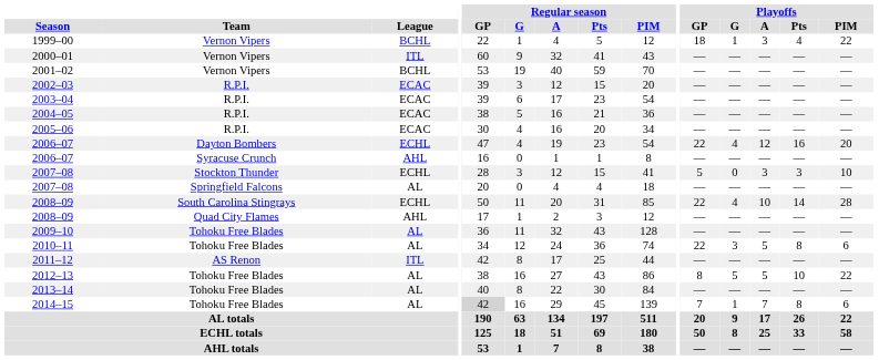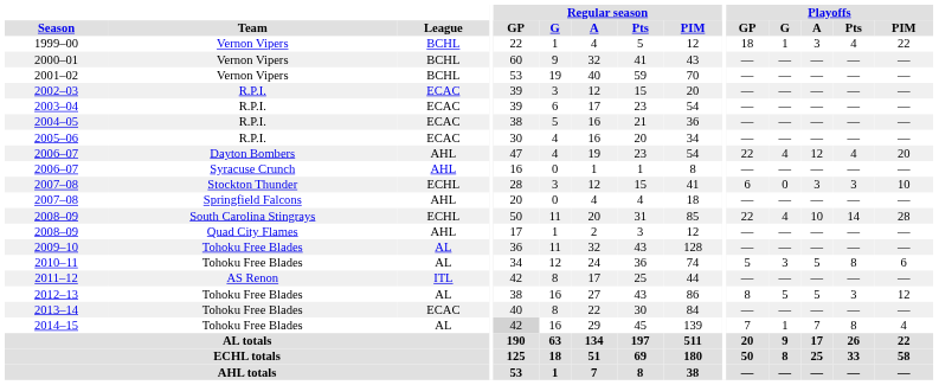 <table border="0" cellpadding="1" cellspacing="0" style="text-align:center; width:75%">
 <tr bgcolor="#e0e0e0">
 <th colspan="3" bgcolor="#ffffff"></th>
 <th rowspan="99" bgcolor="#ffffff"></th>
 <th colspan="5"><a href='#'>Regular season</a></th>
 <th rowspan="99" bgcolor="#ffffff"></th>
 <th colspan="5"><a href='#'>Playoffs</a></th>
 </tr>
 <tr bgcolor="#e0e0e0">
 <th><a href='#'>Season</a></th>
 <th>Team</th>
 <th>League</th>
 <th>GP</th>
 <th><a href='#'>G</a></th>
 <th><a href='#'>A</a></th>
 <th><a href='#'>Pts</a></th>
 <th><a href='#'>PIM</a></th>
 <th>GP</th>
 <th>G</th>
 <th>A</th>
 <th>Pts</th>
 <th>PIM</th>
 </tr>
 <tr ALIGN="center">
 <td>1999–00</td>
 <td><a href='#'>Vernon Vipers</a></td>
 <td><a href='#'>BCHL</a></td>
 <td>22</td>
 <td>1</td>
 <td>4</td>
 <td>5</td>
 <td>12</td>
 <td>18</td>
 <td>1</td>
 <td>3</td>
 <td>4</td>
 <td>22</td>
 </tr>
 <tr ALIGN="center" bgcolor="#f0f0f0">
 <td>2000–01</td>
 <td>Vernon Vipers</td>
-<td><a href='#'>ITL</a></td>
+<td>BCHL</td>
 <td>60</td>
 <td>9</td>
 <td>32</td>
 <td>41</td>
 <td>43</td>
 <td>—</td>
 <td>—</td>
 <td>—</td>
 <td>—</td>
 <td>—</td>
 </tr>
 <tr ALIGN="center">
 <td>2001–02</td>
 <td>Vernon Vipers</td>
 <td>BCHL</td>
 <td>53</td>
 <td>19</td>
 <td>40</td>
 <td>59</td>
 <td>70</td>
 <td>—</td>
 <td>—</td>
 <td>—</td>
 <td>—</td>
 <td>—</td>
 </tr>
 <tr ALIGN="center" bgcolor="#f0f0f0">
 <td><a href='#'>2002–03</a></td>
 <td><a href='#'>R.P.I.</a></td>
 <td><a href='#'>ECAC</a></td>
 <td>39</td>
 <td>3</td>
 <td>12</td>
 <td>15</td>
 <td>20</td>
 <td>—</td>
 <td>—</td>
 <td>—</td>
 <td>—</td>
 <td>—</td>
 </tr>
 <tr ALIGN="center">
 <td><a href='#'>2003–04</a></td>
 <td>R.P.I.</td>
 <td>ECAC</td>
 <td>39</td>
 <td>6</td>
 <td>17</td>
 <td>23</td>
 <td>54</td>
 <td>—</td>
 <td>—</td>
 <td>—</td>
 <td>—</td>
 <td>—</td>
 </tr>
 <tr ALIGN="center" bgcolor="#f0f0f0">
 <td><a href='#'>2004–05</a></td>
 <td>R.P.I.</td>
 <td>ECAC</td>
 <td>38</td>
 <td>5</td>
 <td>16</td>
 <td>21</td>
 <td>36</td>
 <td>—</td>
 <td>—</td>
 <td>—</td>
 <td>—</td>
 <td>—</td>
 </tr>
 <tr ALIGN="center">
 <td><a href='#'>2005–06</a></td>
 <td>R.P.I.</td>
 <td>ECAC</td>
 <td>30</td>
 <td>4</td>
 <td>16</td>
 <td>20</td>
 <td>34</td>
 <td>—</td>
 <td>—</td>
 <td>—</td>
 <td>—</td>
 <td>—</td>
 </tr>
 <tr ALIGN="center" bgcolor="#f0f0f0">
 <td><a href='#'>2006–07</a></td>
 <td><a href='#'>Dayton Bombers</a></td>
-<td><a href='#'>ECHL</a></td>
+<td>AHL</td>
 <td>47</td>
 <td>4</td>
 <td>19</td>
 <td>23</td>
 <td>54</td>
 <td>22</td>
 <td>4</td>
 <td>12</td>
-<td>16</td>
+<td>4</td>
 <td>20</td>
 </tr>
 <tr ALIGN="center">
 <td><a href='#'>2006–07</a></td>
 <td><a href='#'>Syracuse Crunch</a></td>
 <td><a href='#'>AHL</a></td>
 <td>16</td>
 <td>0</td>
 <td>1</td>
 <td>1</td>
 <td>8</td>
 <td>—</td>
 <td>—</td>
 <td>—</td>
 <td>—</td>
 <td>—</td>
 </tr>
 <tr ALIGN="center" bgcolor="#f0f0f0">
 <td><a href='#'>2007–08</a></td>
 <td><a href='#'>Stockton Thunder</a></td>
 <td>ECHL</td>
 <td>28</td>
 <td>3</td>
 <td>12</td>
 <td>15</td>
 <td>41</td>
-<td>5</td>
+<td>6</td>
 <td>0</td>
 <td>3</td>
 <td>3</td>
 <td>10</td>
 </tr>
 <tr ALIGN="center">
 <td><a href='#'>2007–08</a></td>
 <td><a href='#'>Springfield Falcons</a></td>
-<td>AL</td>
+<td>AHL</td>
 <td>20</td>
 <td>0</td>
 <td>4</td>
 <td>4</td>
 <td>18</td>
 <td>—</td>
 <td>—</td>
 <td>—</td>
 <td>—</td>
 <td>—</td>
 </tr>
 <tr ALIGN="center" bgcolor="#f0f0f0">
 <td><a href='#'>2008–09</a></td>
 <td><a href='#'>South Carolina Stingrays</a></td>
 <td>ECHL</td>
 <td>50</td>
 <td>11</td>
 <td>20</td>
 <td>31</td>
 <td>85</td>
 <td>22</td>
 <td>4</td>
 <td>10</td>
 <td>14</td>
 <td>28</td>
 </tr>
 <tr ALIGN="center">
 <td><a href='#'>2008–09</a></td>
 <td><a href='#'>Quad City Flames</a></td>
 <td>AHL</td>
 <td>17</td>
 <td>1</td>
 <td>2</td>
 <td>3</td>
 <td>12</td>
 <td>—</td>
 <td>—</td>
 <td>—</td>
 <td>—</td>
 <td>—</td>
 </tr>
 <tr ALIGN="center" bgcolor="#f0f0f0">
 <td><a href='#'>2009–10</a></td>
 <td><a href='#'>Tohoku Free Blades</a></td>
 <td><a href='#'>AL</a></td>
 <td>36</td>
 <td>11</td>
 <td>32</td>
 <td>43</td>
 <td>128</td>
 <td>—</td>
 <td>—</td>
 <td>—</td>
 <td>—</td>
 <td>—</td>
 </tr>
 <tr ALIGN="center">
 <td><a href='#'>2010–11</a></td>
 <td>Tohoku Free Blades</td>
 <td>AL</td>
 <td>34</td>
 <td>12</td>
 <td>24</td>
 <td>36</td>
 <td>74</td>
-<td>22</td>
+<td>5</td>
 <td>3</td>
 <td>5</td>
 <td>8</td>
 <td>6</td>
 </tr>
 <tr ALIGN="center" bgcolor="#f0f0f0">
 <td><a href='#'>2011–12</a></td>
 <td><a href='#'>AS Renon</a></td>
 <td><a href='#'>ITL</a></td>
 <td>42</td>
 <td>8</td>
 <td>17</td>
 <td>25</td>
 <td>44</td>
 <td>—</td>
 <td>—</td>
 <td>—</td>
 <td>—</td>
 <td>—</td>
 </tr>
 <tr ALIGN="center">
 <td><a href='#'>2012–13</a></td>
 <td>Tohoku Free Blades</td>
 <td>AL</td>
 <td>38</td>
 <td>16</td>
 <td>27</td>
 <td>43</td>
 <td>86</td>
 <td>8</td>
 <td>5</td>
 <td>5</td>
-<td>10</td>
-<td>22</td>
+<td>3</td>
+<td>12</td>
 </tr>
 <tr ALIGN="center" bgcolor="#f0f0f0">
 <td><a href='#'>2013–14</a></td>
 <td>Tohoku Free Blades</td>
-<td>AL</td>
+<td>ECAC</td>
 <td>40</td>
 <td>8</td>
 <td>22</td>
 <td>30</td>
 <td>84</td>
 <td>—</td>
 <td>—</td>
 <td>—</td>
 <td>—</td>
 <td>—</td>
 </tr>
 <tr ALIGN="center">
 <td><a href='#'>2014–15</a></td>
 <td>Tohoku Free Blades</td>
 <td>AL</td>
 <td style="background: lightgrey;">42</td>
 <td>16</td>
 <td>29</td>
 <td>45</td>
 <td>139</td>
 <td>7</td>
 <td>1</td>
 <td>7</td>
 <td>8</td>
-<td>6</td>
+<td>4</td>
 </tr>
 <tr bgcolor="#e0e0e0">
 <th colspan="3">AL totals</th>
 <th>190</th>
 <th>63</th>
 <th>134</th>
 <th>197</th>
 <th>511</th>
 <th>20</th>
 <th>9</th>
 <th>17</th>
 <th>26</th>
 <th>22</th>
 </tr>
 <tr bgcolor="#e0e0e0">
 <th colspan="3">ECHL totals</th>
 <th>125</th>
 <th>18</th>
 <th>51</th>
 <th>69</th>
 <th>180</th>
 <th>50</th>
 <th>8</th>
 <th>25</th>
 <th>33</th>
 <th>58</th>
 </tr>
 <tr bgcolor="#e0e0e0">
 <th colspan="3">AHL totals</th>
 <th>53</th>
 <th>1</th>
 <th>7</th>
 <th>8</th>
 <th>38</th>
 <th>—</th>
 <th>—</th>
 <th>—</th>
 <th>—</th>
 <th>—</th>
 </tr>
 </table>
